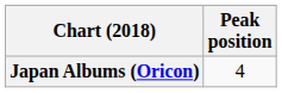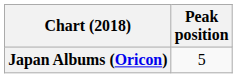 <table class="wikitable plainrowheaders" style="text-align:center">
 <tr>
 <th scope="col">Chart (2018)</th>
 <th scope="col">Peak<br>position</th>
 </tr>
 <tr>
 <th scope="row">Japan Albums (<a href='#'>Oricon</a>)</th>
-<td>4</td>
+<td>5</td>
 </tr>
 </table>
